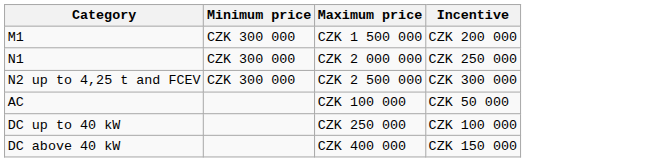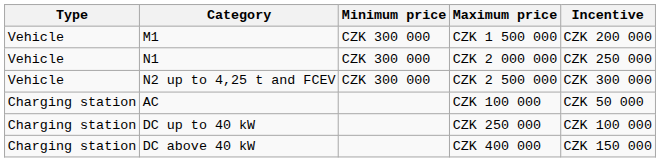 <table class="wikitable col3right col4right col5right">
 <tr>
+<th>Type</th>
 <th>Category</th>
 <th>Minimum price</th>
 <th>Maximum price</th>
 <th>Incentive</th>
 </tr>
 <tr>
+<td>Vehicle</td>
 <td>M1</td>
 <td>CZK 300 000</td>
 <td>CZK 1 500 000</td>
 <td>CZK 200 000</td>
 </tr>
 <tr>
+<td>Vehicle</td>
 <td>N1</td>
 <td>CZK 300 000</td>
 <td>CZK 2 000 000</td>
 <td>CZK 250 000</td>
 </tr>
 <tr>
+<td>Vehicle</td>
 <td>N2 up to 4,25 t and FCEV</td>
 <td>CZK 300 000</td>
 <td>CZK 2 500 000</td>
 <td>CZK 300 000</td>
 </tr>
 <tr>
+<td>Charging station</td>
 <td>AC</td>
 <td></td>
 <td>CZK 100 000</td>
 <td>CZK 50 000</td>
 </tr>
 <tr>
+<td>Charging station</td>
 <td>DC up to 40 kW</td>
 <td></td>
 <td>CZK 250 000</td>
 <td>CZK 100 000</td>
 </tr>
 <tr>
+<td>Charging station</td>
 <td>DC above 40 kW</td>
 <td></td>
 <td>CZK 400 000</td>
 <td>CZK 150 000</td>
 </tr>
 </table>
